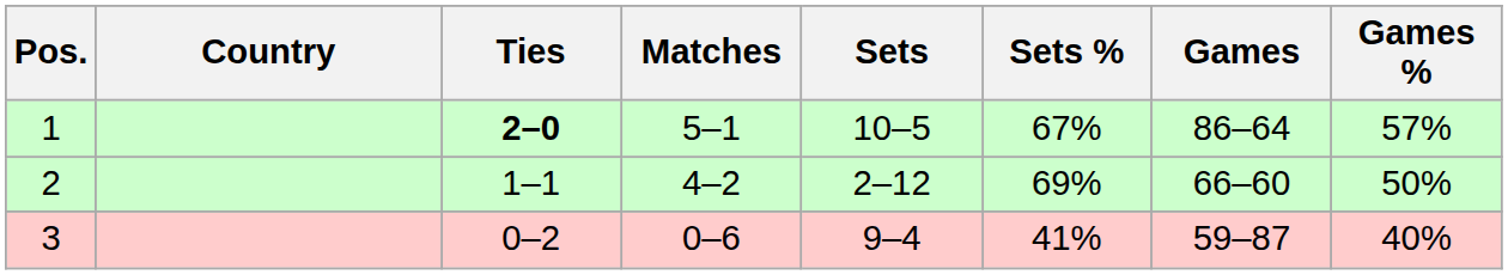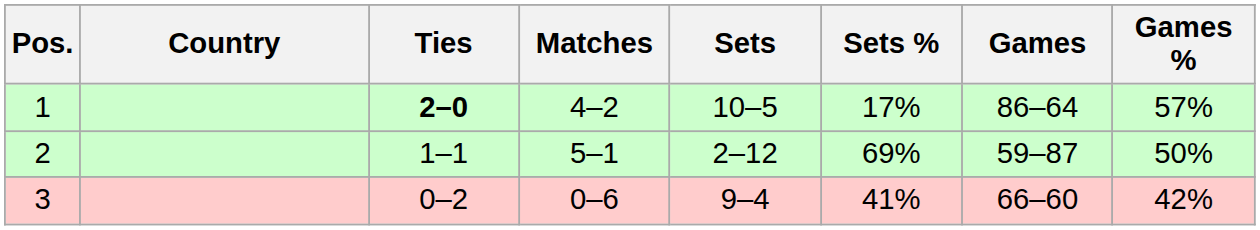 <table class="wikitable nowrap" style=text-align:center>
 <tr>
 <th>Pos.</th>
 <th width=150>Country</th>
 <th width=75>Ties</th>
 <th width=75>Matches</th>
 <th width=75>Sets</th>
 <th width=70>Sets %</th>
 <th width=75>Games</th>
 <th width=70>Games %</th>
 </tr>
 <tr bgcolor=ccffcc>
 <td>1</td>
 <td align=left></td>
 <td><strong>2–0</strong></td>
-<td>5–1</td>
+<td>4–2</td>
 <td>10–5</td>
-<td>67%</td>
+<td>17%</td>
 <td>86–64</td>
 <td>57%</td>
 </tr>
 <tr bgcolor=ccffcc>
 <td>2</td>
 <td align=left></td>
 <td>1–1</td>
-<td>4–2</td>
+<td>5–1</td>
 <td>2–12</td>
 <td>69%</td>
-<td>66–60</td>
+<td>59–87</td>
 <td>50%</td>
 </tr>
 <tr bgcolor=ffcccc>
 <td>3</td>
 <td align=left></td>
 <td>0–2</td>
 <td>0–6</td>
 <td>9–4</td>
 <td>41%</td>
-<td>59–87</td>
-<td>40%</td>
+<td>66–60</td>
+<td>42%</td>
 </tr>
 </table>
